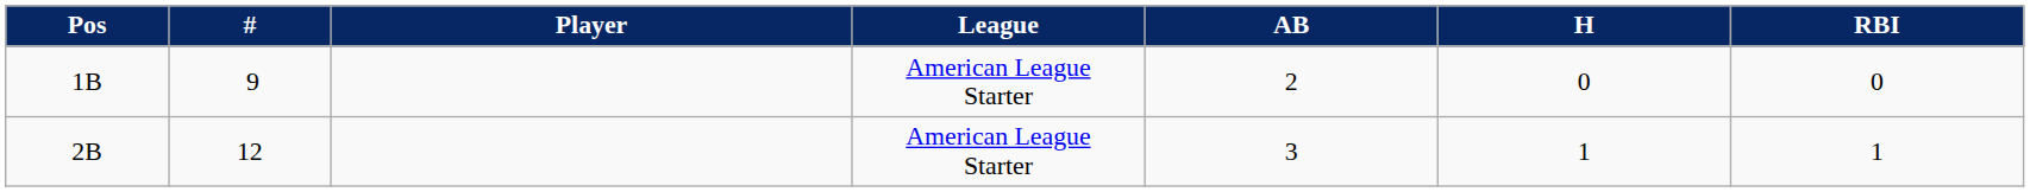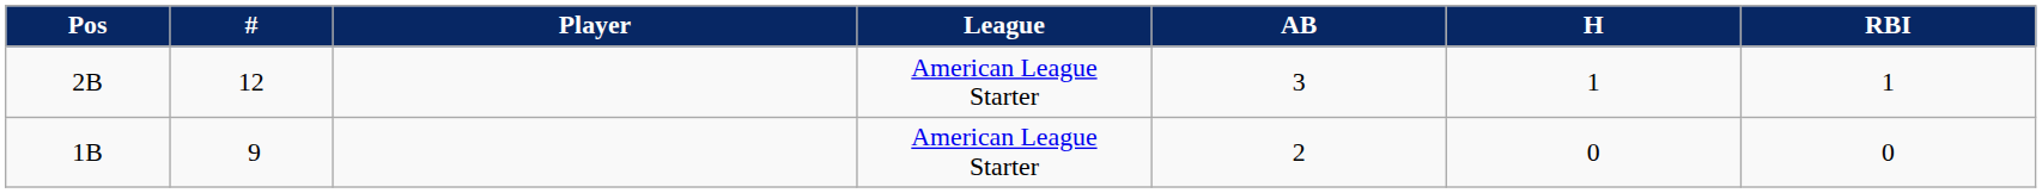 <table class="wikitable sortable">
 <tr>
 <th style="background:#072764;color:white;" width="5%">Pos</th>
 <th style="background:#072764;color:white;" width="5%">#</th>
 <th style="background:#072764;color:white;" width="16%">Player</th>
 <th style="background:#072764;color:white;" width="9%">League</th>
 <th style="background:#072764;color:white;" width="9%">AB</th>
 <th style="background:#072764;color:white;" width="9%">H</th>
 <th style="background:#072764;color:white;" width="9%">RBI</th>
 </tr>
 <tr align="center">
+<td>2B</td>
+<td>12</td>
+<td></td>
+<td><a href='#'>American League</a><br>Starter</td>
+<td>3</td>
+<td>1</td>
+<td>1</td>
+</tr>
+<tr align="center">
 <td>1B</td>
 <td> 9</td>
 <td></td>
 <td><a href='#'>American League</a><br>Starter</td>
 <td>2</td>
 <td>0</td>
 <td>0</td>
 </tr>
-<tr align="center">
-<td>2B</td>
-<td>12</td>
-<td></td>
-<td><a href='#'>American League</a><br>Starter</td>
-<td>3</td>
-<td>1</td>
-<td>1</td>
-</tr>
 </table>
